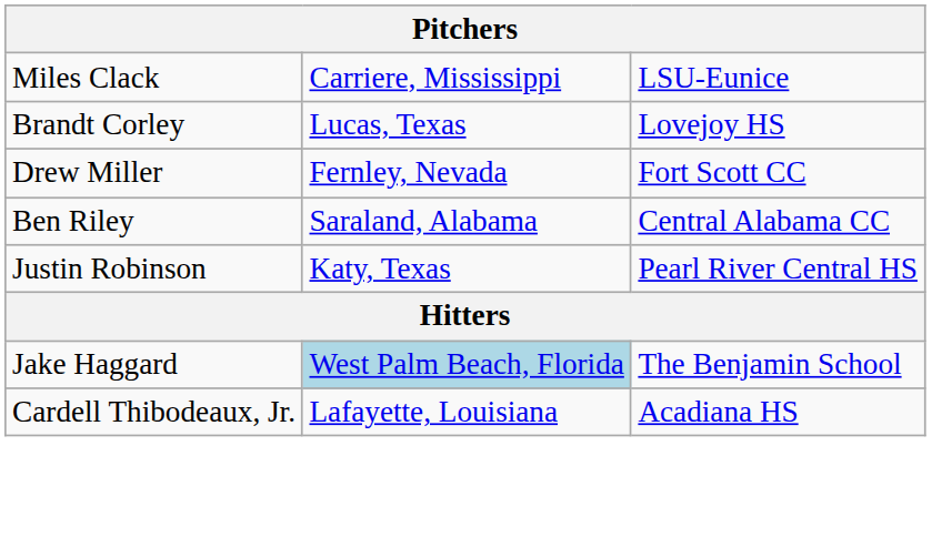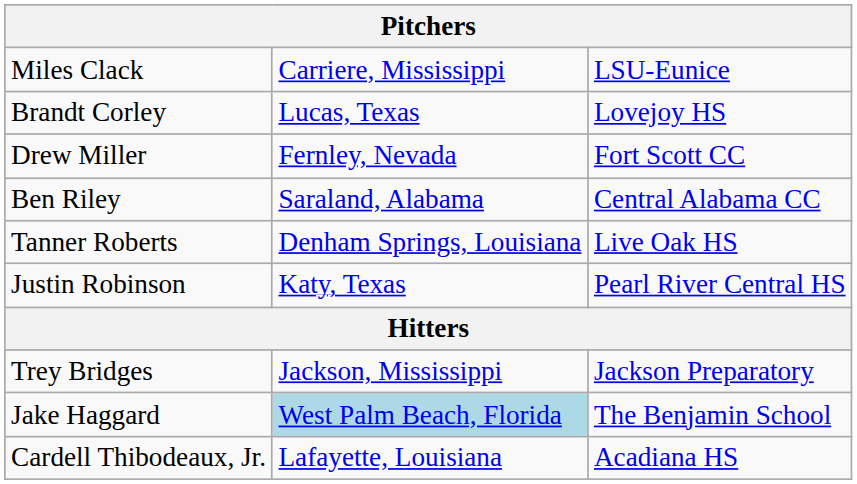 <table class="wikitable">
 <tr>
 <th colspan=3>Pitchers</th>
 </tr>
 <tr>
 <td>Miles Clack</td>
 <td><a href='#'>Carriere, Mississippi</a></td>
 <td><a href='#'>LSU-Eunice</a></td>
 </tr>
 <tr>
 <td>Brandt Corley</td>
 <td><a href='#'>Lucas, Texas</a></td>
 <td><a href='#'>Lovejoy HS</a></td>
 </tr>
 <tr>
 <td>Drew Miller</td>
 <td><a href='#'>Fernley, Nevada</a></td>
 <td><a href='#'>Fort Scott CC</a></td>
 </tr>
 <tr>
 <td>Ben Riley</td>
 <td><a href='#'>Saraland, Alabama</a></td>
 <td><a href='#'>Central Alabama CC</a></td>
 </tr>
 <tr>
+<td>Tanner Roberts</td>
+<td><a href='#'>Denham Springs, Louisiana</a></td>
+<td><a href='#'>Live Oak HS</a></td>
+</tr>
+<tr>
 <td>Justin Robinson</td>
 <td><a href='#'>Katy, Texas</a></td>
 <td><a href='#'>Pearl River Central HS</a></td>
 </tr>
 <tr>
 <th colspan=3>Hitters</th>
+</tr>
+<tr>
+<td>Trey Bridges</td>
+<td><a href='#'>Jackson, Mississippi</a></td>
+<td><a href='#'>Jackson Preparatory</a></td>
 </tr>
 <tr>
 <td>Jake Haggard</td>
 <td style="background: lightblue;"><a href='#'>West Palm Beach, Florida</a></td>
 <td><a href='#'>The Benjamin School</a></td>
 </tr>
 <tr>
 <td>Cardell Thibodeaux, Jr.</td>
 <td><a href='#'>Lafayette, Louisiana</a></td>
 <td><a href='#'>Acadiana HS</a></td>
 </tr>
 </table>
